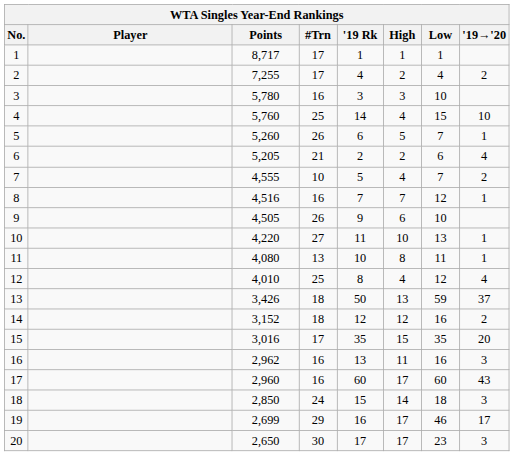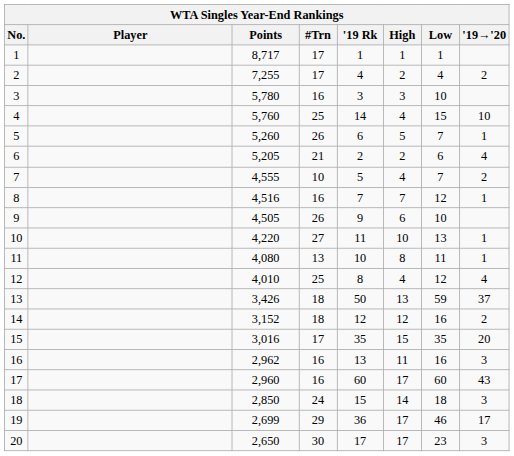 <table class=wikitable style=font-size:95%;text-align:center>
 <tr>
 <th colspan="8">WTA Singles Year-End Rankings</th>
 </tr>
 <tr>
 <th width="20">No.</th>
 <th width="245">Player</th>
 <th width="75">Points</th>
 <th width=40>#Trn</th>
 <th width=50>'19 Rk</th>
 <th width=40>High</th>
 <th width=40>Low</th>
 <th width=50>'19→'20</th>
 </tr>
 <tr style="text-align:center;">
 <td>1</td>
 <td style="text-align:left;"></td>
 <td>8,717</td>
 <td>17</td>
 <td>1</td>
 <td>1</td>
 <td>1</td>
 <td></td>
 </tr>
 <tr style="text-align:center;">
 <td>2</td>
 <td style="text-align:left;"></td>
 <td>7,255</td>
 <td>17</td>
 <td>4</td>
 <td>2</td>
 <td>4</td>
 <td> 2</td>
 </tr>
 <tr style="text-align:center;">
 <td>3</td>
 <td style="text-align:left;"></td>
 <td>5,780</td>
 <td>16</td>
 <td>3</td>
 <td>3</td>
 <td>10</td>
 <td></td>
 </tr>
 <tr style="text-align:center;">
 <td>4</td>
 <td style="text-align:left;"></td>
 <td>5,760</td>
 <td>25</td>
 <td>14</td>
 <td>4</td>
 <td>15</td>
 <td> 10</td>
 </tr>
 <tr style="text-align:center;">
 <td>5</td>
 <td style="text-align:left;"></td>
 <td>5,260</td>
 <td>26</td>
 <td>6</td>
 <td>5</td>
 <td>7</td>
 <td> 1</td>
 </tr>
 <tr style="text-align:center;">
 <td>6</td>
 <td style="text-align:left;"></td>
 <td>5,205</td>
 <td>21</td>
 <td>2</td>
 <td>2</td>
 <td>6</td>
 <td> 4</td>
 </tr>
 <tr style="text-align:center;">
 <td>7</td>
 <td style="text-align:left;"></td>
 <td>4,555</td>
 <td>10</td>
 <td>5</td>
 <td>4</td>
 <td>7</td>
 <td> 2</td>
 </tr>
 <tr style="text-align:center;">
 <td>8</td>
 <td style="text-align:left;"></td>
 <td>4,516</td>
 <td>16</td>
 <td>7</td>
 <td>7</td>
 <td>12</td>
 <td> 1</td>
 </tr>
 <tr style="text-align:center;">
 <td>9</td>
 <td style="text-align:left;"></td>
 <td>4,505</td>
 <td>26</td>
 <td>9</td>
 <td>6</td>
 <td>10</td>
 <td></td>
 </tr>
 <tr style="text-align:center;">
 <td>10</td>
 <td style="text-align:left;"></td>
 <td>4,220</td>
 <td>27</td>
 <td>11</td>
 <td>10</td>
 <td>13</td>
 <td> 1</td>
 </tr>
 <tr style="text-align:center;">
 <td>11</td>
 <td style="text-align:left;"></td>
 <td>4,080</td>
 <td>13</td>
 <td>10</td>
 <td>8</td>
 <td>11</td>
 <td> 1</td>
 </tr>
 <tr style="text-align:center;">
 <td>12</td>
 <td style="text-align:left;"></td>
 <td>4,010</td>
 <td>25</td>
 <td>8</td>
 <td>4</td>
 <td>12</td>
 <td> 4</td>
 </tr>
 <tr style="text-align:center;">
 <td>13</td>
 <td style="text-align:left;"></td>
 <td>3,426</td>
 <td>18</td>
 <td>50</td>
 <td>13</td>
 <td>59</td>
 <td> 37</td>
 </tr>
 <tr style="text-align:center;">
 <td>14</td>
 <td style="text-align:left;"></td>
 <td>3,152</td>
 <td>18</td>
 <td>12</td>
 <td>12</td>
 <td>16</td>
 <td> 2</td>
 </tr>
 <tr style="text-align:center;">
 <td>15</td>
 <td style="text-align:left;"></td>
 <td>3,016</td>
 <td>17</td>
 <td>35</td>
 <td>15</td>
 <td>35</td>
 <td> 20</td>
 </tr>
 <tr style="text-align:center;">
 <td>16</td>
 <td style="text-align:left;"></td>
 <td>2,962</td>
 <td>16</td>
 <td>13</td>
 <td>11</td>
 <td>16</td>
 <td> 3</td>
 </tr>
 <tr style="text-align:center;">
 <td>17</td>
 <td style="text-align:left;"></td>
 <td>2,960</td>
 <td>16</td>
 <td>60</td>
 <td>17</td>
 <td>60</td>
 <td> 43</td>
 </tr>
 <tr style="text-align:center;">
 <td>18</td>
 <td style="text-align:left;"></td>
 <td>2,850</td>
 <td>24</td>
 <td>15</td>
 <td>14</td>
 <td>18</td>
 <td> 3</td>
 </tr>
 <tr style="text-align:center;">
 <td>19</td>
 <td style="text-align:left;"></td>
 <td>2,699</td>
 <td>29</td>
-<td>16</td>
+<td>36</td>
 <td>17</td>
 <td>46</td>
 <td> 17</td>
 </tr>
 <tr style="text-align:center;">
 <td>20</td>
 <td style="text-align:left;"></td>
 <td>2,650</td>
 <td>30</td>
 <td>17</td>
 <td>17</td>
 <td>23</td>
 <td> 3</td>
 </tr>
 </table>
